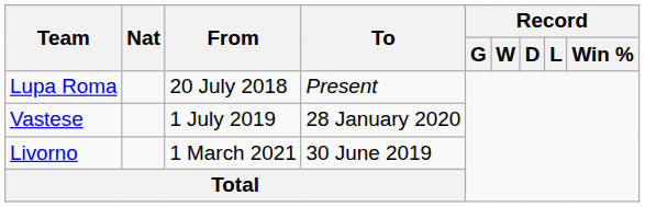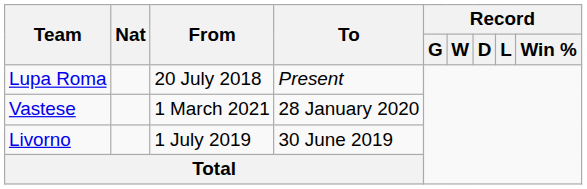 <table class="wikitable" style="text-align: center">
 <tr>
 <th rowspan="2">Team</th>
 <th rowspan="2">Nat</th>
 <th rowspan="2">From</th>
 <th rowspan="2">To</th>
 <th colspan="5">Record</th>
 </tr>
 <tr>
 <th>G</th>
 <th>W</th>
 <th>D</th>
 <th>L</th>
 <th>Win %</th>
 </tr>
 <tr>
 <td align=left><a href='#'>Lupa Roma</a></td>
 <td></td>
 <td align=left>20 July 2018</td>
 <td align=left><em> Present </em><br></td>
 </tr>
 <tr>
 <td align=left><a href='#'>Vastese</a></td>
 <td></td>
-<td align=left>1 July 2019</td>
+<td align=left>1 March 2021</td>
 <td align=left>28 January 2020<br></td>
 </tr>
 <tr>
 <td align=left><a href='#'>Livorno</a></td>
 <td></td>
-<td align=left>1 March 2021</td>
+<td align=left>1 July 2019</td>
 <td align=left>30 June 2019<br></td>
 </tr>
 <tr>
 <th colspan="4">Total<br></th>
 </tr>
 </table>
